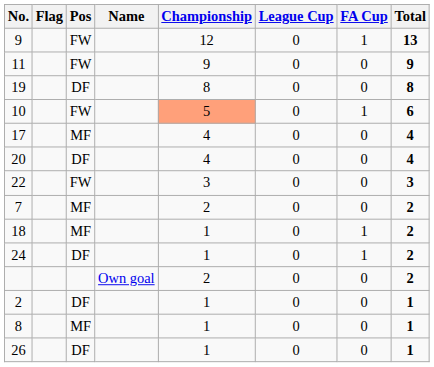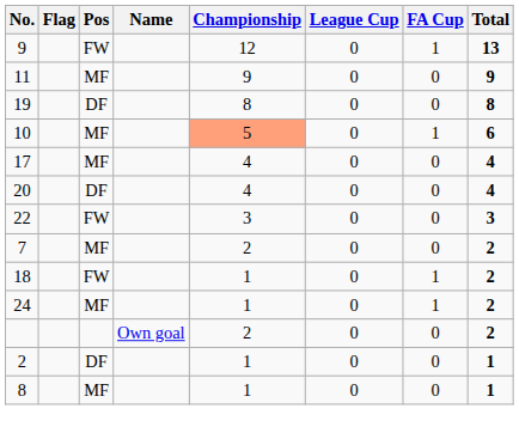 <table class="wikitable sortable" style="text-align:center; font-size:95%">
 <tr>
 <th>No.</th>
 <th>Flag</th>
 <th>Pos</th>
 <th>Name</th>
 <th><a href='#'>Championship</a></th>
 <th><a href='#'>League Cup</a></th>
 <th><a href='#'>FA Cup</a></th>
 <th>Total</th>
 </tr>
 <tr>
 <td>9</td>
 <td></td>
 <td>FW</td>
 <td></td>
 <td>12</td>
 <td>0</td>
 <td>1</td>
 <td> <strong>13</strong></td>
 </tr>
 <tr>
 <td>11</td>
 <td></td>
-<td>FW</td>
+<td>MF</td>
 <td></td>
 <td>9</td>
 <td>0</td>
 <td>0</td>
 <td> <strong>9</strong></td>
 </tr>
 <tr>
 <td>19</td>
 <td></td>
 <td>DF</td>
 <td></td>
 <td>8</td>
 <td>0</td>
 <td>0</td>
 <td> <strong>8</strong></td>
 </tr>
 <tr>
 <td>10</td>
 <td></td>
-<td>FW</td>
+<td>MF</td>
 <td></td>
 <td style="background: lightsalmon;">5</td>
 <td>0</td>
 <td>1</td>
 <td> <strong>6</strong></td>
 </tr>
 <tr>
 <td>17</td>
 <td></td>
 <td>MF</td>
 <td></td>
 <td>4</td>
 <td>0</td>
 <td>0</td>
 <td> <strong>4</strong></td>
 </tr>
 <tr>
 <td>20</td>
 <td></td>
 <td>DF</td>
 <td></td>
 <td>4</td>
 <td>0</td>
 <td>0</td>
 <td> <strong>4</strong></td>
 </tr>
 <tr>
 <td>22</td>
 <td></td>
 <td>FW</td>
 <td></td>
 <td>3</td>
 <td>0</td>
 <td>0</td>
 <td> <strong>3</strong></td>
 </tr>
 <tr>
 <td>7</td>
 <td></td>
 <td>MF</td>
 <td></td>
 <td>2</td>
 <td>0</td>
 <td>0</td>
 <td> <strong>2</strong></td>
 </tr>
 <tr>
 <td>18</td>
 <td></td>
-<td>MF</td>
+<td>FW</td>
 <td></td>
 <td>1</td>
 <td>0</td>
 <td>1</td>
 <td> <strong>2</strong></td>
 </tr>
 <tr>
 <td>24</td>
 <td></td>
-<td>DF</td>
+<td>MF</td>
 <td></td>
 <td>1</td>
 <td>0</td>
 <td>1</td>
 <td> <strong>2</strong></td>
 </tr>
 <tr>
 <td></td>
 <td></td>
 <td></td>
 <td><a href='#'>Own goal</a></td>
 <td>2</td>
 <td>0</td>
 <td>0</td>
 <td> <strong>2</strong></td>
 </tr>
 <tr>
 <td>2</td>
 <td></td>
 <td>DF</td>
 <td></td>
 <td>1</td>
 <td>0</td>
 <td>0</td>
 <td> <strong>1</strong></td>
 </tr>
 <tr>
 <td>8</td>
 <td></td>
 <td>MF</td>
 <td></td>
 <td>1</td>
 <td>0</td>
 <td>0</td>
 <td> <strong>1</strong></td>
 </tr>
-<tr>
-<td>26</td>
-<td></td>
-<td>DF</td>
-<td></td>
-<td>1</td>
-<td>0</td>
-<td>0</td>
-<td> <strong>1</strong></td>
-</tr>
 </table>
